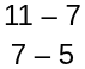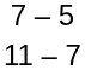 <table style="text-align:center">
 <tr>
 <th width=200></th>
 <th width=100></th>
 <th width=200></th>
 </tr>
 <tr>
 <td align=right><strong></strong></td>
-<td>11 – 7</td>
+<td>7 – 5</td>
 <td align=left></td>
 </tr>
 <tr>
 <td align=right><strong></strong></td>
-<td>7 – 5</td>
+<td>11 – 7</td>
 <td align=left></td>
 </tr>
 </table>
